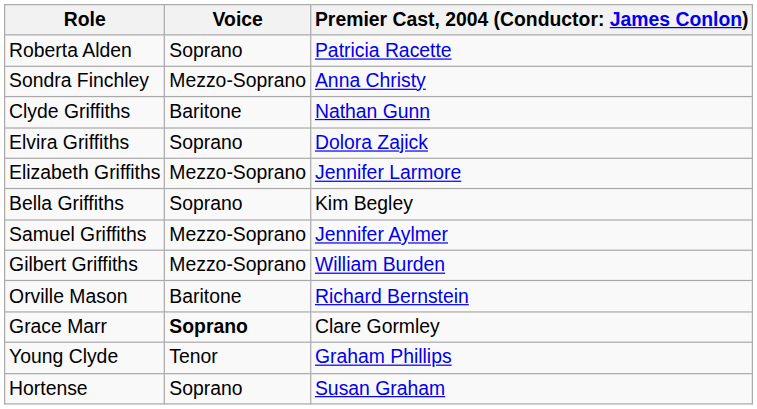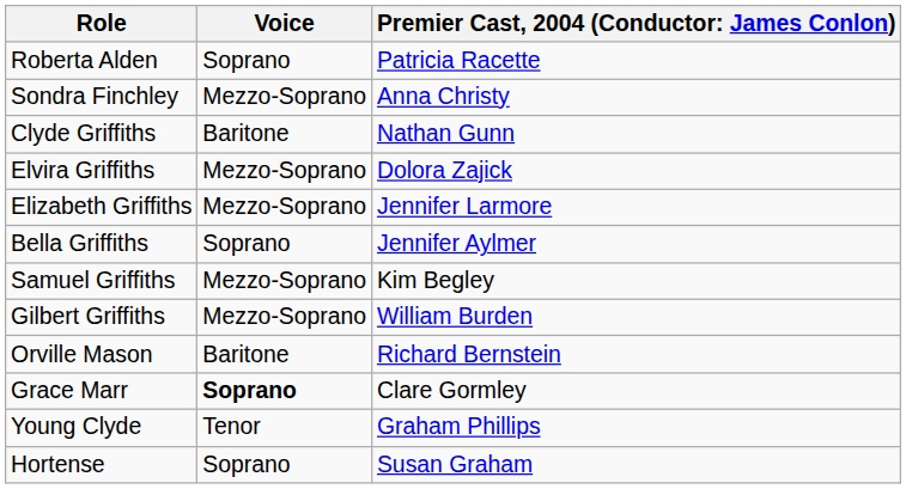 <table class="wikitable">
 <tr>
 <th>Role</th>
 <th>Voice</th>
 <th>Premier Cast, 2004 (Conductor: <a href='#'>James Conlon</a>)</th>
 </tr>
 <tr>
 <td>Roberta Alden</td>
 <td>Soprano</td>
 <td><a href='#'>Patricia Racette</a></td>
 </tr>
 <tr>
 <td>Sondra Finchley</td>
 <td>Mezzo-Soprano</td>
 <td><a href='#'>Anna Christy</a></td>
 </tr>
 <tr>
 <td>Clyde Griffiths</td>
 <td>Baritone</td>
 <td><a href='#'>Nathan Gunn</a></td>
 </tr>
 <tr>
 <td>Elvira Griffiths</td>
-<td>Soprano</td>
+<td>Mezzo-Soprano</td>
 <td><a href='#'>Dolora Zajick</a></td>
 </tr>
 <tr>
 <td>Elizabeth Griffiths</td>
 <td>Mezzo-Soprano</td>
 <td><a href='#'>Jennifer Larmore</a></td>
 </tr>
 <tr>
 <td>Bella Griffiths</td>
 <td>Soprano</td>
-<td>Kim Begley</td>
+<td><a href='#'>Jennifer Aylmer</a></td>
 </tr>
 <tr>
 <td>Samuel Griffiths</td>
 <td>Mezzo-Soprano</td>
-<td><a href='#'>Jennifer Aylmer</a></td>
+<td>Kim Begley</td>
 </tr>
 <tr>
 <td>Gilbert Griffiths</td>
 <td>Mezzo-Soprano</td>
 <td><a href='#'>William Burden</a></td>
 </tr>
 <tr>
 <td>Orville Mason</td>
 <td>Baritone</td>
 <td><a href='#'>Richard Bernstein</a></td>
 </tr>
 <tr>
 <td>Grace Marr</td>
 <td><strong>Soprano</strong></td>
 <td>Clare Gormley</td>
 </tr>
 <tr>
 <td>Young Clyde</td>
 <td>Tenor</td>
 <td><a href='#'>Graham Phillips</a></td>
 </tr>
 <tr>
 <td>Hortense</td>
 <td>Soprano</td>
 <td><a href='#'>Susan Graham</a></td>
 </tr>
 </table>
